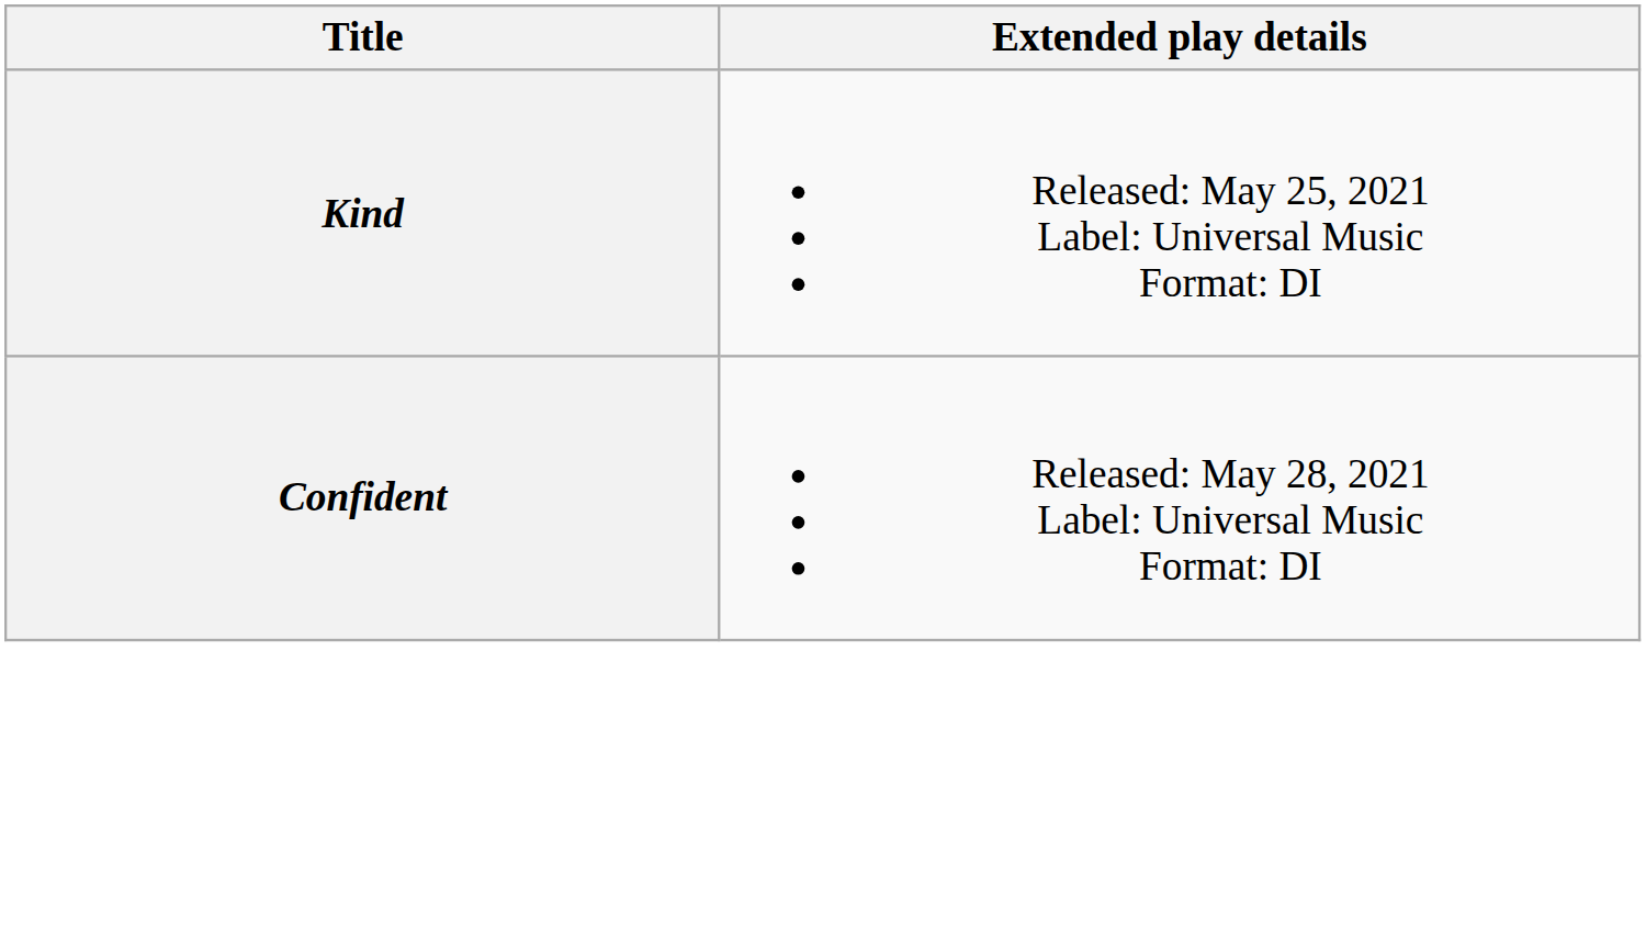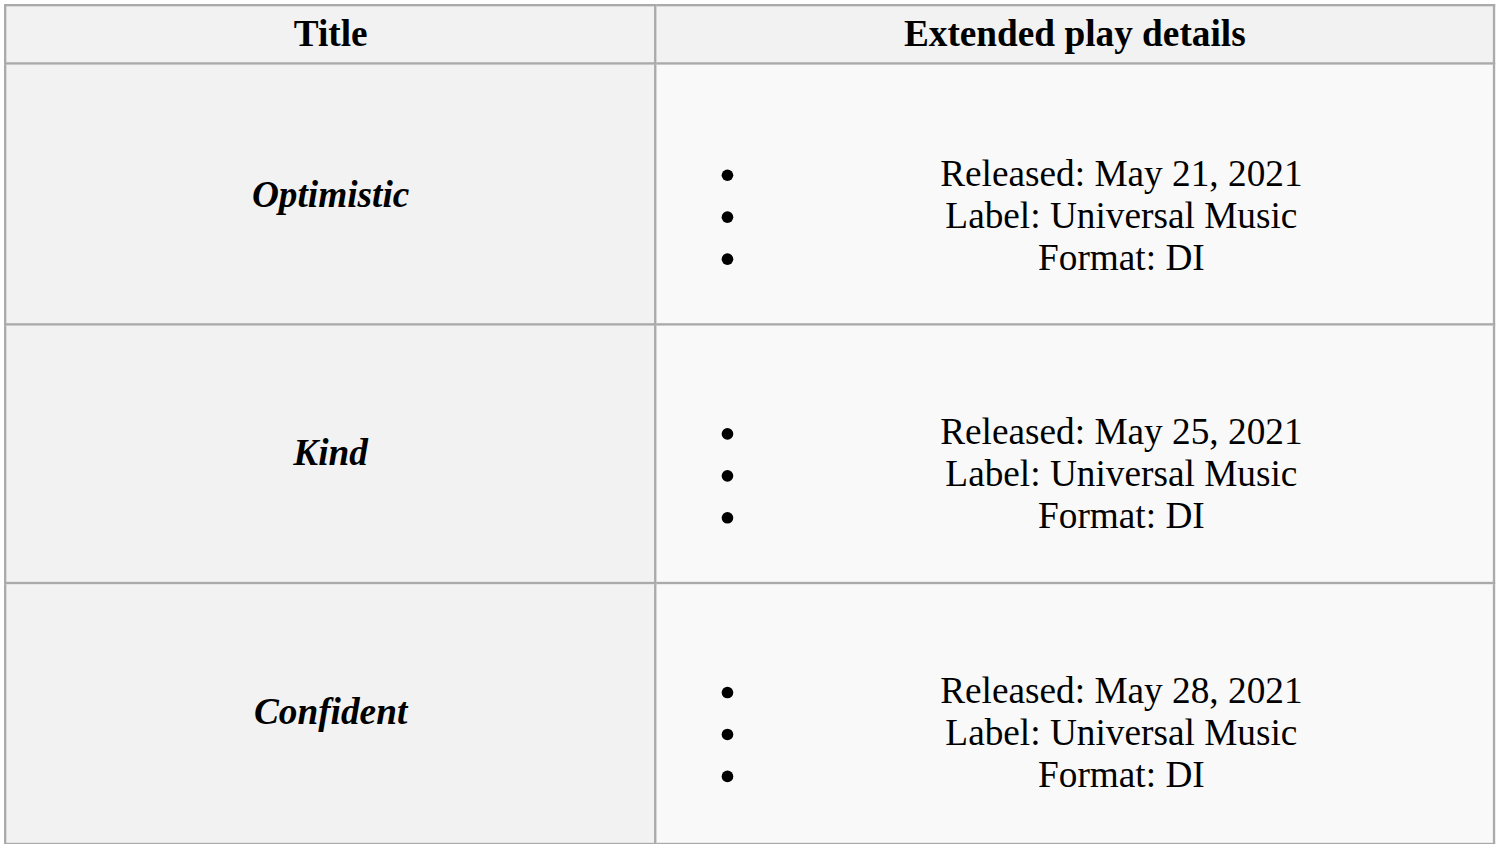 <table class="wikitable plainrowheaders" style="text-align:center;">
 <tr>
 <th scope="col" style="width:17em;">Title</th>
 <th scope="col" style="width:22em;">Extended play details</th>
+</tr>
+<tr>
+<th scope="row"><em>Optimistic</em></th>
+<td><br><ul><li>Released: May 21, 2021</li><li>Label: Universal Music</li><li>Format: DI</li></ul></td>
 </tr>
 <tr>
 <th scope="row"><em>Kind</em></th>
 <td><br><ul><li>Released: May 25, 2021</li><li>Label: Universal Music</li><li>Format: DI</li></ul></td>
 </tr>
 <tr>
 <th scope="row"><em>Confident</em></th>
 <td><br><ul><li>Released: May 28, 2021</li><li>Label: Universal Music</li><li>Format: DI</li></ul></td>
 </tr>
 </table>
